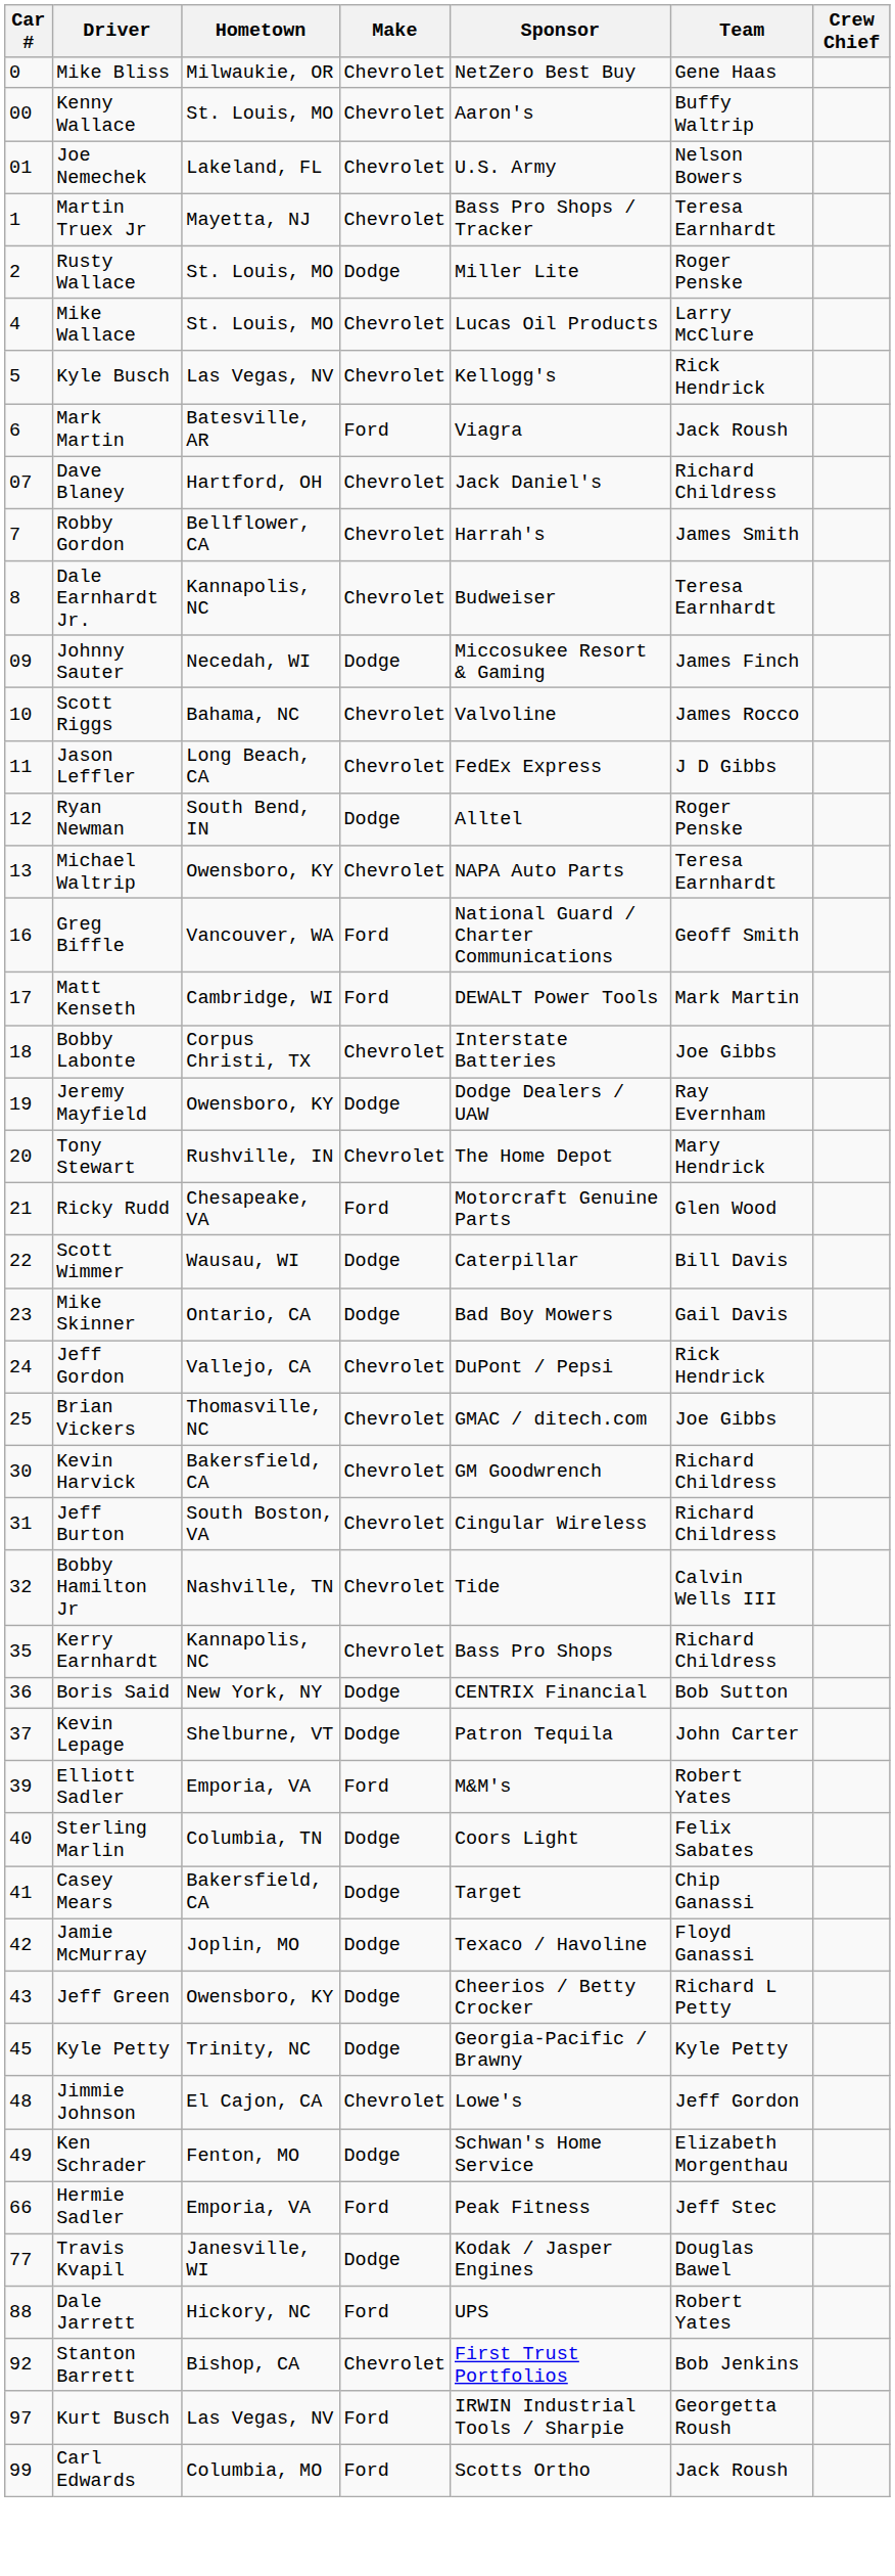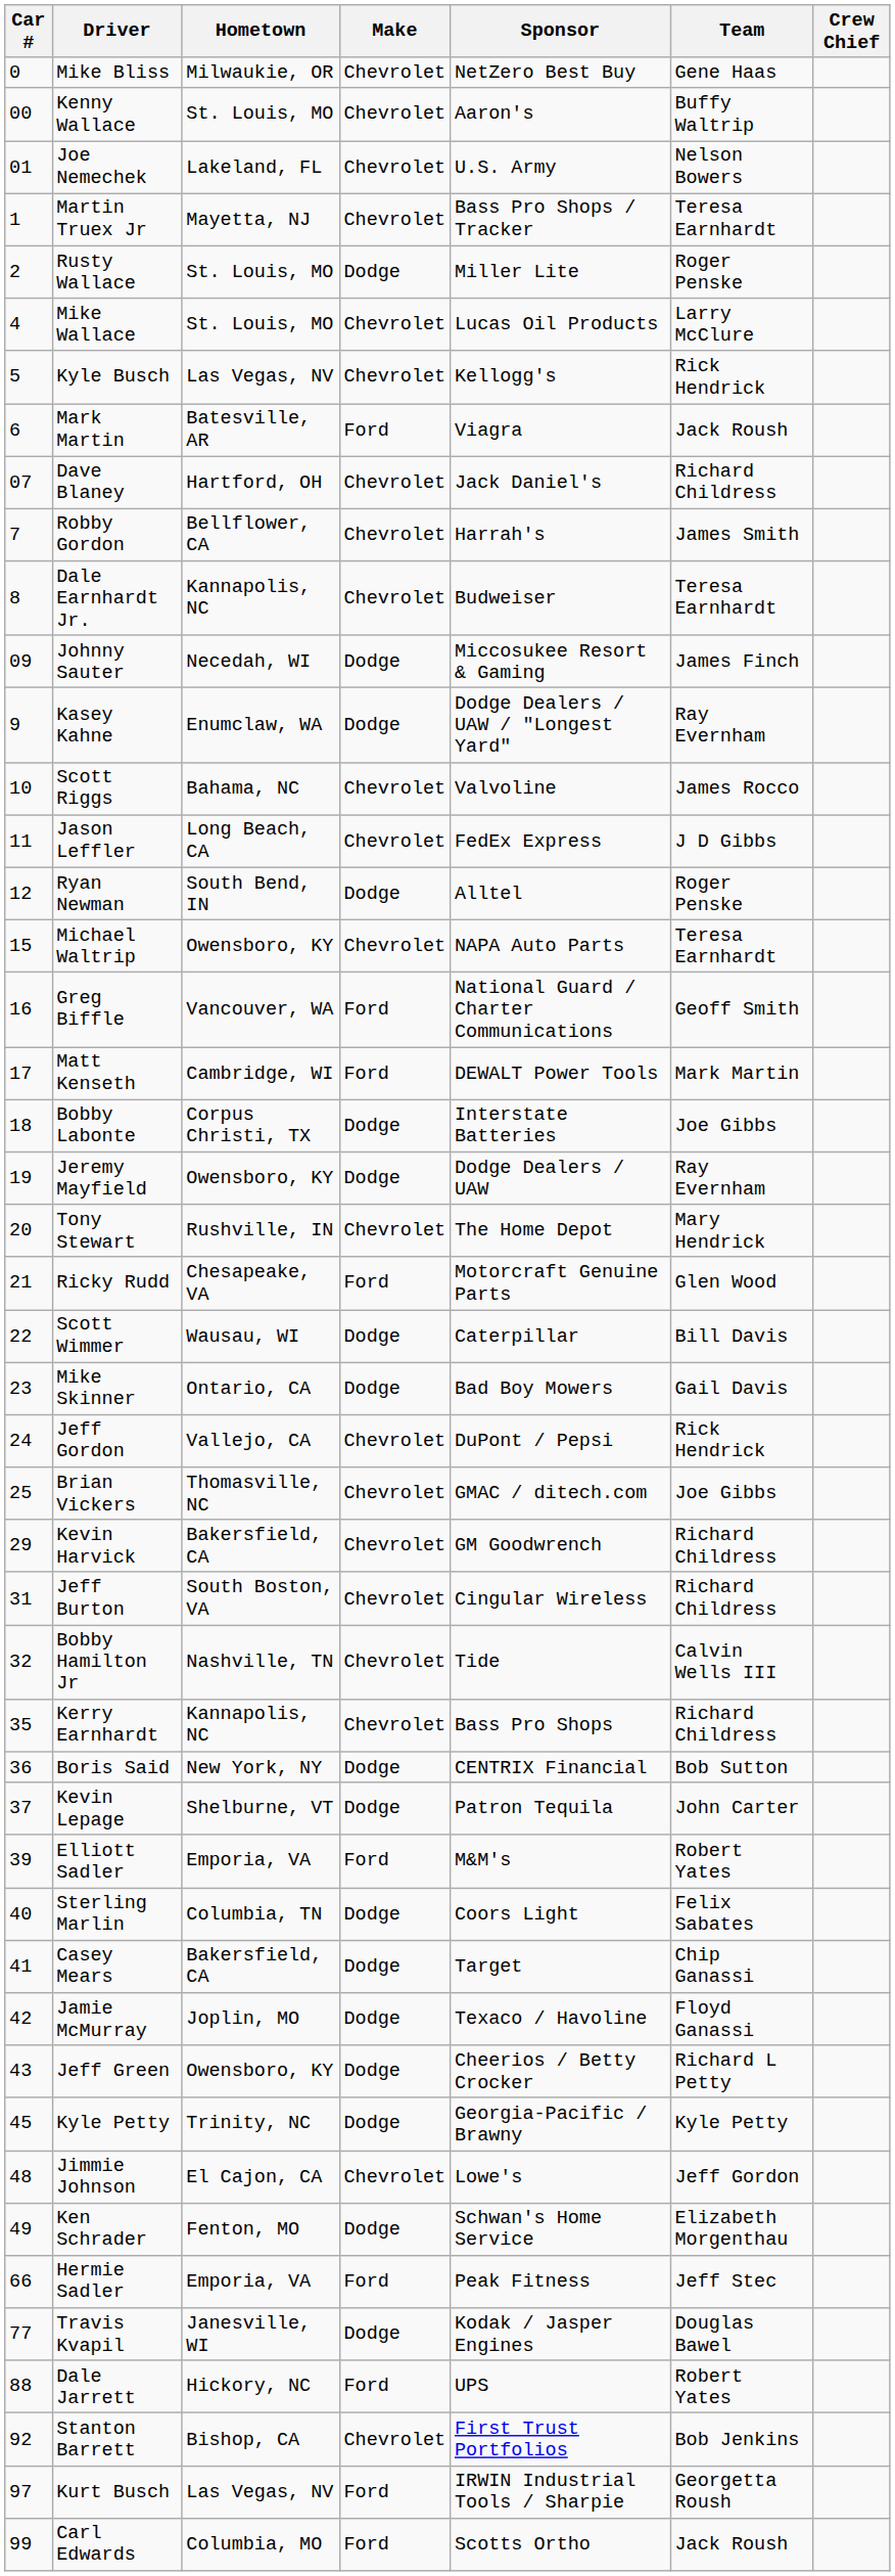 <table class="wikitable">
 <tr>
 <th colspan="1" rowspan="1">Car #</th>
 <th colspan="1" rowspan="1"><abbr>Driver</abbr></th>
 <th colspan="1" rowspan="1"><abbr>Hometown</abbr></th>
 <th colspan="1" rowspan="1"><abbr>Make</abbr></th>
 <th colspan="1" rowspan="1"><abbr>Sponsor</abbr></th>
 <th colspan="1" rowspan="1"><abbr>Team</abbr></th>
 <th colspan="1" rowspan="1"><abbr>Crew Chief</abbr></th>
 </tr>
 <tr>
 <td>0</td>
 <td>Mike Bliss</td>
 <td>Milwaukie, OR</td>
 <td>Chevrolet</td>
 <td>NetZero Best Buy</td>
 <td>Gene Haas</td>
 <td></td>
 </tr>
 <tr>
 <td>00</td>
 <td>Kenny Wallace</td>
 <td>St. Louis, MO</td>
 <td>Chevrolet</td>
 <td>Aaron's</td>
 <td>Buffy Waltrip</td>
 <td></td>
 </tr>
 <tr>
 <td>01</td>
 <td>Joe Nemechek</td>
 <td>Lakeland, FL</td>
 <td>Chevrolet</td>
 <td>U.S. Army</td>
 <td>Nelson Bowers</td>
 <td></td>
 </tr>
 <tr>
 <td>1</td>
 <td>Martin Truex Jr</td>
 <td>Mayetta, NJ</td>
 <td>Chevrolet</td>
 <td>Bass Pro Shops / Tracker</td>
 <td>Teresa Earnhardt</td>
 <td></td>
 </tr>
 <tr>
 <td>2</td>
 <td>Rusty Wallace</td>
 <td>St. Louis, MO</td>
 <td>Dodge</td>
 <td>Miller Lite</td>
 <td>Roger Penske</td>
 <td></td>
 </tr>
 <tr>
 <td>4</td>
 <td>Mike Wallace</td>
 <td>St. Louis, MO</td>
 <td>Chevrolet</td>
 <td>Lucas Oil Products</td>
 <td>Larry McClure</td>
 <td></td>
 </tr>
 <tr>
 <td>5</td>
 <td>Kyle Busch</td>
 <td>Las Vegas, NV</td>
 <td>Chevrolet</td>
 <td>Kellogg's</td>
 <td>Rick Hendrick</td>
 <td></td>
 </tr>
 <tr>
 <td>6</td>
 <td>Mark Martin</td>
 <td>Batesville, AR</td>
 <td>Ford</td>
 <td>Viagra</td>
 <td>Jack Roush</td>
 <td></td>
 </tr>
 <tr>
 <td>07</td>
 <td>Dave Blaney</td>
 <td>Hartford, OH</td>
 <td>Chevrolet</td>
 <td>Jack Daniel's</td>
 <td>Richard Childress</td>
 <td></td>
 </tr>
 <tr>
 <td>7</td>
 <td>Robby Gordon</td>
 <td>Bellflower, CA</td>
 <td>Chevrolet</td>
 <td>Harrah's</td>
 <td>James Smith</td>
 <td></td>
 </tr>
 <tr>
 <td>8</td>
 <td>Dale Earnhardt Jr.</td>
 <td>Kannapolis, NC</td>
 <td>Chevrolet</td>
 <td>Budweiser</td>
 <td>Teresa Earnhardt</td>
 <td></td>
 </tr>
 <tr>
 <td>09</td>
 <td>Johnny Sauter</td>
 <td>Necedah, WI</td>
 <td>Dodge</td>
 <td>Miccosukee Resort & Gaming</td>
 <td>James Finch</td>
 <td></td>
 </tr>
 <tr>
+<td>9</td>
+<td>Kasey Kahne</td>
+<td>Enumclaw, WA</td>
+<td>Dodge</td>
+<td>Dodge Dealers / UAW / "Longest Yard"</td>
+<td>Ray Evernham</td>
+<td></td>
+</tr>
+<tr>
 <td>10</td>
 <td>Scott Riggs</td>
 <td>Bahama, NC</td>
 <td>Chevrolet</td>
 <td>Valvoline</td>
 <td>James Rocco</td>
 <td></td>
 </tr>
 <tr>
 <td>11</td>
 <td>Jason Leffler</td>
 <td>Long Beach, CA</td>
 <td>Chevrolet</td>
 <td>FedEx Express</td>
 <td>J D Gibbs</td>
 <td></td>
 </tr>
 <tr>
 <td>12</td>
 <td>Ryan Newman</td>
 <td>South Bend, IN</td>
 <td>Dodge</td>
 <td>Alltel</td>
 <td>Roger Penske</td>
 <td></td>
 </tr>
 <tr>
-<td>13</td>
+<td>15</td>
 <td>Michael Waltrip</td>
 <td>Owensboro, KY</td>
 <td>Chevrolet</td>
 <td>NAPA Auto Parts</td>
 <td>Teresa Earnhardt</td>
 <td></td>
 </tr>
 <tr>
 <td>16</td>
 <td>Greg Biffle</td>
 <td>Vancouver, WA</td>
 <td>Ford</td>
 <td>National Guard / Charter Communications</td>
 <td>Geoff Smith</td>
 <td></td>
 </tr>
 <tr>
 <td>17</td>
 <td>Matt Kenseth</td>
 <td>Cambridge, WI</td>
 <td>Ford</td>
 <td>DEWALT Power Tools</td>
 <td>Mark Martin</td>
 <td></td>
 </tr>
 <tr>
 <td>18</td>
 <td>Bobby Labonte</td>
 <td>Corpus Christi, TX</td>
-<td>Chevrolet</td>
+<td>Dodge</td>
 <td>Interstate Batteries</td>
 <td>Joe Gibbs</td>
 <td></td>
 </tr>
 <tr>
 <td>19</td>
 <td>Jeremy Mayfield</td>
 <td>Owensboro, KY</td>
 <td>Dodge</td>
 <td>Dodge Dealers / UAW</td>
 <td>Ray Evernham</td>
 <td></td>
 </tr>
 <tr>
 <td>20</td>
 <td>Tony Stewart</td>
 <td>Rushville, IN</td>
 <td>Chevrolet</td>
 <td>The Home Depot</td>
 <td>Mary Hendrick</td>
 <td></td>
 </tr>
 <tr>
 <td>21</td>
 <td>Ricky Rudd</td>
 <td>Chesapeake, VA</td>
 <td>Ford</td>
 <td>Motorcraft Genuine Parts</td>
 <td>Glen Wood</td>
 <td></td>
 </tr>
 <tr>
 <td>22</td>
 <td>Scott Wimmer</td>
 <td>Wausau, WI</td>
 <td>Dodge</td>
 <td>Caterpillar</td>
 <td>Bill Davis</td>
 <td></td>
 </tr>
 <tr>
 <td>23</td>
 <td>Mike Skinner</td>
 <td>Ontario, CA</td>
 <td>Dodge</td>
 <td>Bad Boy Mowers</td>
 <td>Gail Davis</td>
 <td></td>
 </tr>
 <tr>
 <td>24</td>
 <td>Jeff Gordon</td>
 <td>Vallejo, CA</td>
 <td>Chevrolet</td>
 <td>DuPont / Pepsi</td>
 <td>Rick Hendrick</td>
 <td></td>
 </tr>
 <tr>
 <td>25</td>
 <td>Brian Vickers</td>
 <td>Thomasville, NC</td>
 <td>Chevrolet</td>
 <td>GMAC / ditech.com</td>
 <td>Joe Gibbs</td>
 <td></td>
 </tr>
 <tr>
-<td>30</td>
+<td>29</td>
 <td>Kevin Harvick</td>
 <td>Bakersfield, CA</td>
 <td>Chevrolet</td>
 <td>GM Goodwrench</td>
 <td>Richard Childress</td>
 <td></td>
 </tr>
 <tr>
 <td>31</td>
 <td>Jeff Burton</td>
 <td>South Boston, VA</td>
 <td>Chevrolet</td>
 <td>Cingular Wireless</td>
 <td>Richard Childress</td>
 <td></td>
 </tr>
 <tr>
 <td>32</td>
 <td>Bobby Hamilton Jr</td>
 <td>Nashville, TN</td>
 <td>Chevrolet</td>
 <td>Tide</td>
 <td>Calvin Wells III</td>
 <td></td>
 </tr>
 <tr>
 <td>35</td>
 <td>Kerry Earnhardt</td>
 <td>Kannapolis, NC</td>
 <td>Chevrolet</td>
 <td>Bass Pro Shops</td>
 <td>Richard Childress</td>
 <td></td>
 </tr>
 <tr>
 <td>36</td>
 <td>Boris Said</td>
 <td>New York, NY</td>
 <td>Dodge</td>
 <td>CENTRIX Financial</td>
 <td>Bob Sutton</td>
 <td></td>
 </tr>
 <tr>
 <td>37</td>
 <td>Kevin Lepage</td>
 <td>Shelburne, VT</td>
 <td>Dodge</td>
 <td>Patron Tequila</td>
 <td>John Carter</td>
 <td></td>
 </tr>
 <tr>
 <td>39</td>
 <td>Elliott Sadler</td>
 <td>Emporia, VA</td>
 <td>Ford</td>
 <td>M&M's</td>
 <td>Robert Yates</td>
 <td></td>
 </tr>
 <tr>
 <td>40</td>
 <td>Sterling Marlin</td>
 <td>Columbia, TN</td>
 <td>Dodge</td>
 <td>Coors Light</td>
 <td>Felix Sabates</td>
 <td></td>
 </tr>
 <tr>
 <td>41</td>
 <td>Casey Mears</td>
 <td>Bakersfield, CA</td>
 <td>Dodge</td>
 <td>Target</td>
 <td>Chip Ganassi</td>
 <td></td>
 </tr>
 <tr>
 <td>42</td>
 <td>Jamie McMurray</td>
 <td>Joplin, MO</td>
 <td>Dodge</td>
 <td>Texaco / Havoline</td>
 <td>Floyd Ganassi</td>
 <td></td>
 </tr>
 <tr>
 <td>43</td>
 <td>Jeff Green</td>
 <td>Owensboro, KY</td>
 <td>Dodge</td>
 <td>Cheerios / Betty Crocker</td>
 <td>Richard L Petty</td>
 <td></td>
 </tr>
 <tr>
 <td>45</td>
 <td>Kyle Petty</td>
 <td>Trinity, NC</td>
 <td>Dodge</td>
 <td>Georgia-Pacific / Brawny</td>
 <td>Kyle Petty</td>
 <td></td>
 </tr>
 <tr>
 <td>48</td>
 <td>Jimmie Johnson</td>
 <td>El Cajon, CA</td>
 <td>Chevrolet</td>
 <td>Lowe's</td>
 <td>Jeff Gordon</td>
 <td></td>
 </tr>
 <tr>
 <td>49</td>
 <td>Ken Schrader</td>
 <td>Fenton, MO</td>
 <td>Dodge</td>
 <td>Schwan's Home Service</td>
 <td>Elizabeth Morgenthau</td>
 <td></td>
 </tr>
 <tr>
 <td>66</td>
 <td>Hermie Sadler</td>
 <td>Emporia, VA</td>
 <td>Ford</td>
 <td>Peak Fitness</td>
 <td>Jeff Stec</td>
 <td></td>
 </tr>
 <tr>
 <td>77</td>
 <td>Travis Kvapil</td>
 <td>Janesville, WI</td>
 <td>Dodge</td>
 <td>Kodak / Jasper Engines</td>
 <td>Douglas Bawel</td>
 <td></td>
 </tr>
 <tr>
 <td>88</td>
 <td>Dale Jarrett</td>
 <td>Hickory, NC</td>
 <td>Ford</td>
 <td>UPS</td>
 <td>Robert Yates</td>
 <td></td>
 </tr>
 <tr>
 <td>92</td>
 <td>Stanton Barrett</td>
 <td>Bishop, CA</td>
 <td>Chevrolet</td>
 <td><a href='#'>First Trust Portfolios</a></td>
 <td>Bob Jenkins</td>
 <td></td>
 </tr>
 <tr>
 <td>97</td>
 <td>Kurt Busch</td>
 <td>Las Vegas, NV</td>
 <td>Ford</td>
 <td>IRWIN Industrial Tools / Sharpie</td>
 <td>Georgetta Roush</td>
 <td></td>
 </tr>
 <tr>
 <td>99</td>
 <td>Carl Edwards</td>
 <td>Columbia, MO</td>
 <td>Ford</td>
 <td>Scotts Ortho</td>
 <td>Jack Roush</td>
 <td></td>
 </tr>
 </table>
